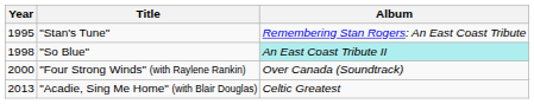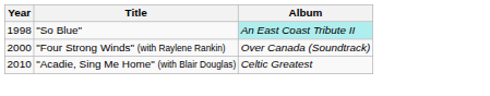 <table class="wikitable">
 <tr>
 <th>Year</th>
 <th>Title</th>
 <th>Album</th>
-</tr>
-<tr>
-<td>1995</td>
-<td>"Stan's Tune"</td>
-<td><em><a href='#'>Remembering Stan Rogers</a>: An East Coast Tribute</em></td>
 </tr>
 <tr>
 <td>1998</td>
 <td>"So Blue"</td>
 <td style="background: paleturquoise;"><em>An East Coast Tribute II</em></td>
 </tr>
 <tr>
 <td>2000</td>
 <td>"Four Strong Winds" <small>(with Raylene Rankin)</small></td>
 <td><em>Over Canada (Soundtrack)</em></td>
 </tr>
 <tr>
-<td>2013</td>
+<td>2010</td>
 <td>"Acadie, Sing Me Home" <small>(with Blair Douglas)</small></td>
 <td><em>Celtic Greatest</em></td>
 </tr>
 </table>
